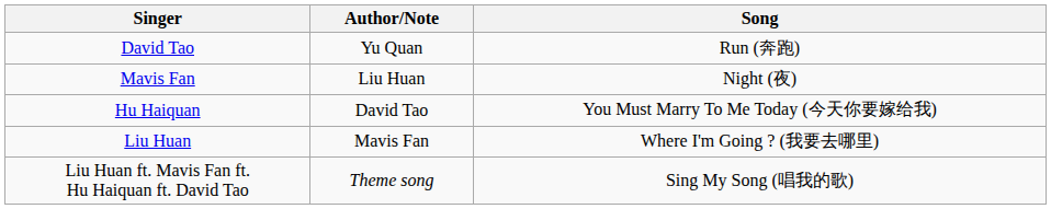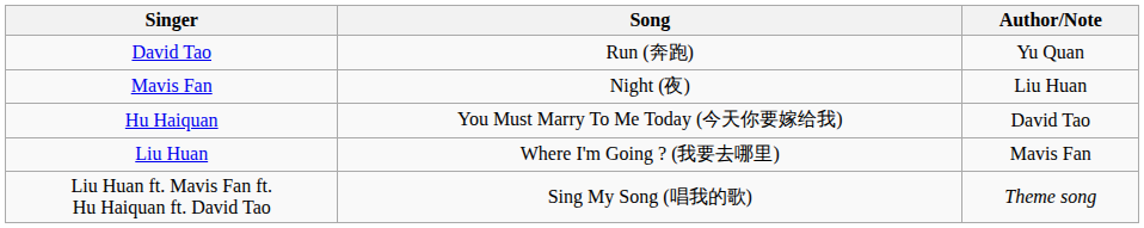 <table class="wikitable" style="text-align:center;width:60%;">
 <tr>
 <th>Singer</th>
+<th>Song</th>
 <th>Author/Note</th>
-<th>Song</th>
 </tr>
 <tr>
 <td><a href='#'>David Tao</a></td>
+<td>Run (奔跑)</td>
 <td>Yu Quan</td>
-<td>Run (奔跑)</td>
 </tr>
 <tr>
 <td><a href='#'>Mavis Fan</a></td>
+<td>Night (夜)</td>
 <td>Liu Huan</td>
-<td>Night (夜)</td>
 </tr>
 <tr>
 <td><a href='#'>Hu Haiquan</a></td>
+<td>You Must Marry To Me Today (今天你要嫁给我)</td>
 <td>David Tao</td>
-<td>You Must Marry To Me Today (今天你要嫁给我)</td>
 </tr>
 <tr>
 <td><a href='#'>Liu Huan</a></td>
+<td>Where I'm Going ? (我要去哪里)</td>
 <td>Mavis Fan</td>
-<td>Where I'm Going ? (我要去哪里)</td>
 </tr>
 <tr>
 <td>Liu Huan ft. Mavis Fan ft.<br>Hu Haiquan ft. David Tao</td>
+<td>Sing My Song (唱我的歌)</td>
 <td><em>Theme song</em></td>
-<td>Sing My Song (唱我的歌)</td>
 </tr>
 </table>
